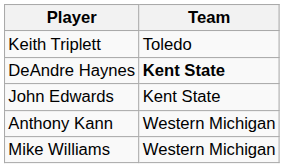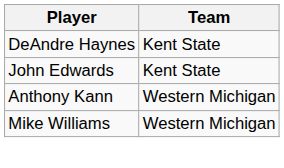 <table class="wikitable">
 <tr>
 <th>Player</th>
 <th>Team</th>
 </tr>
 <tr>
-<td>Keith Triplett</td>
-<td>Toledo</td>
-</tr>
-<tr>
 <td>DeAndre Haynes</td>
-<td><strong>Kent State</strong></td>
+<td>Kent State</td>
 </tr>
 <tr>
 <td>John Edwards</td>
 <td>Kent State</td>
 </tr>
 <tr>
 <td>Anthony Kann</td>
 <td>Western Michigan</td>
 </tr>
 <tr>
 <td>Mike Williams</td>
 <td>Western Michigan</td>
 </tr>
 </table>
